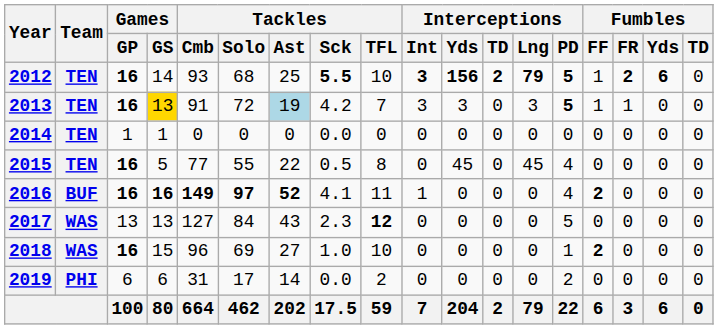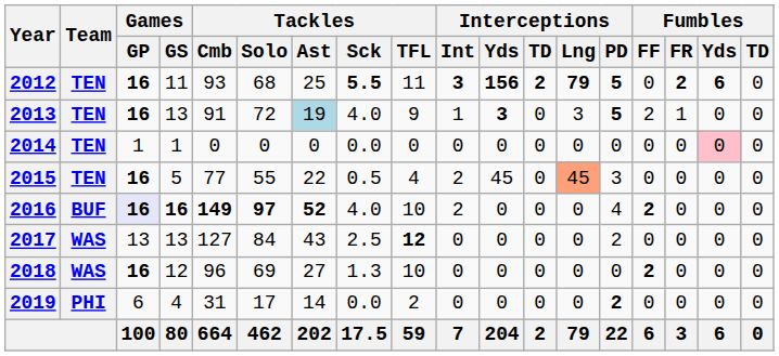 <table class="wikitable" style="text-align:center">
 <tr>
 <th rowspan="2">Year</th>
 <th rowspan="2">Team</th>
 <th colspan="2">Games</th>
 <th colspan="5">Tackles</th>
 <th colspan="5">Interceptions</th>
 <th colspan="4">Fumbles</th>
 </tr>
 <tr>
 <th>GP</th>
 <th>GS</th>
 <th>Cmb</th>
 <th>Solo</th>
 <th>Ast</th>
 <th>Sck</th>
 <th>TFL</th>
 <th>Int</th>
 <th>Yds</th>
 <th>TD</th>
 <th>Lng</th>
 <th>PD</th>
 <th>FF</th>
 <th>FR</th>
 <th>Yds</th>
 <th>TD</th>
 </tr>
 <tr>
 <th><a href='#'>2012</a></th>
 <th><a href='#'>TEN</a></th>
 <td><strong>16</strong></td>
-<td>14</td>
+<td>11</td>
 <td>93</td>
 <td>68</td>
 <td>25</td>
 <td><strong>5.5</strong></td>
-<td>10</td>
+<td>11</td>
 <td><strong>3</strong></td>
 <td><strong>156</strong></td>
 <td><strong>2</strong></td>
 <td><strong>79</strong></td>
 <td><strong>5</strong></td>
-<td>1</td>
+<td>0</td>
 <td><strong>2</strong></td>
 <td><strong>6</strong></td>
 <td>0</td>
 </tr>
 <tr>
 <th><a href='#'>2013</a></th>
 <th><a href='#'>TEN</a></th>
 <td><strong>16</strong></td>
-<td style="background: gold;">13</td>
+<td>13</td>
 <td>91</td>
 <td>72</td>
 <td style="background: lightblue;">19</td>
-<td>4.2</td>
-<td>7</td>
-<td>3</td>
-<td>3</td>
+<td>4.0</td>
+<td>9</td>
+<td>1</td>
+<td><strong>3</strong></td>
 <td>0</td>
 <td>3</td>
 <td><strong>5</strong></td>
-<td>1</td>
+<td>2</td>
 <td>1</td>
 <td>0</td>
 <td>0</td>
 </tr>
 <tr>
 <th><a href='#'>2014</a></th>
 <th><a href='#'>TEN</a></th>
 <td>1</td>
 <td>1</td>
 <td>0</td>
 <td>0</td>
 <td>0</td>
 <td>0.0</td>
 <td>0</td>
 <td>0</td>
 <td>0</td>
 <td>0</td>
 <td>0</td>
 <td>0</td>
 <td>0</td>
 <td>0</td>
-<td>0</td>
+<td style="background: pink;">0</td>
 <td>0</td>
 </tr>
 <tr>
 <th><a href='#'>2015</a></th>
 <th><a href='#'>TEN</a></th>
 <td><strong>16</strong></td>
 <td>5</td>
 <td>77</td>
 <td>55</td>
 <td>22</td>
 <td>0.5</td>
-<td>8</td>
-<td>0</td>
+<td>4</td>
+<td>2</td>
 <td>45</td>
 <td>0</td>
-<td>45</td>
-<td>4</td>
+<td style="background: lightsalmon;">45</td>
+<td>3</td>
 <td>0</td>
 <td>0</td>
 <td>0</td>
 <td>0</td>
 </tr>
 <tr>
 <th><a href='#'>2016</a></th>
 <th><a href='#'>BUF</a></th>
-<td><strong>16</strong></td>
+<td style="background: lavender;"><strong>16</strong></td>
 <td><strong>16</strong></td>
 <td><strong>149</strong></td>
 <td><strong>97</strong></td>
 <td><strong>52</strong></td>
-<td>4.1</td>
-<td>11</td>
-<td>1</td>
+<td>4.0</td>
+<td>10</td>
+<td>2</td>
 <td>0</td>
 <td>0</td>
 <td>0</td>
 <td>4</td>
 <td><strong>2</strong></td>
 <td>0</td>
 <td>0</td>
 <td>0</td>
 </tr>
 <tr>
 <th><a href='#'>2017</a></th>
 <th><a href='#'>WAS</a></th>
 <td>13</td>
 <td>13</td>
 <td>127</td>
 <td>84</td>
 <td>43</td>
-<td>2.3</td>
+<td>2.5</td>
 <td><strong>12</strong></td>
 <td>0</td>
 <td>0</td>
 <td>0</td>
 <td>0</td>
-<td>5</td>
+<td>2</td>
 <td>0</td>
 <td>0</td>
 <td>0</td>
 <td>0</td>
 </tr>
 <tr>
 <th><a href='#'>2018</a></th>
 <th><a href='#'>WAS</a></th>
 <td><strong>16</strong></td>
-<td>15</td>
+<td>12</td>
 <td>96</td>
 <td>69</td>
 <td>27</td>
-<td>1.0</td>
+<td>1.3</td>
 <td>10</td>
 <td>0</td>
 <td>0</td>
 <td>0</td>
 <td>0</td>
-<td>1</td>
+<td>0</td>
 <td><strong>2</strong></td>
 <td>0</td>
 <td>0</td>
 <td>0</td>
 </tr>
 <tr>
 <th><a href='#'>2019</a></th>
 <th><a href='#'>PHI</a></th>
 <td>6</td>
-<td>6</td>
+<td>4</td>
 <td>31</td>
 <td>17</td>
 <td>14</td>
 <td>0.0</td>
 <td>2</td>
 <td>0</td>
 <td>0</td>
 <td>0</td>
 <td>0</td>
-<td>2</td>
+<td><strong>2</strong></td>
 <td>0</td>
 <td>0</td>
 <td>0</td>
 <td>0</td>
 </tr>
 <tr>
 <th colspan="2"></th>
 <th>100</th>
 <th>80</th>
 <th>664</th>
 <th>462</th>
 <th>202</th>
 <th>17.5</th>
 <th>59</th>
 <th>7</th>
 <th>204</th>
 <th>2</th>
 <th>79</th>
 <th>22</th>
 <th>6</th>
 <th>3</th>
 <th>6</th>
 <th>0</th>
 </tr>
 </table>
